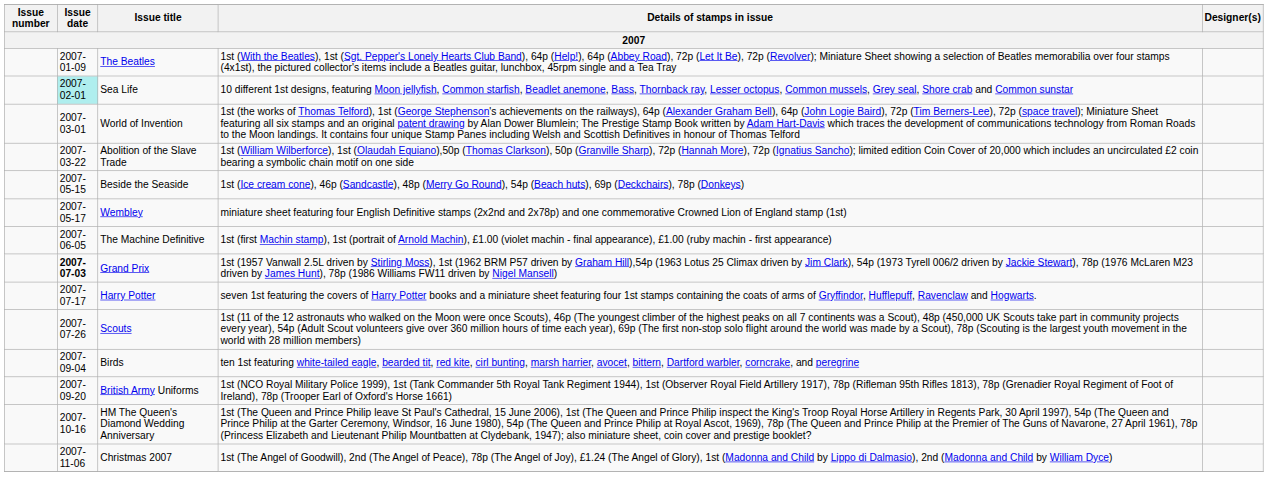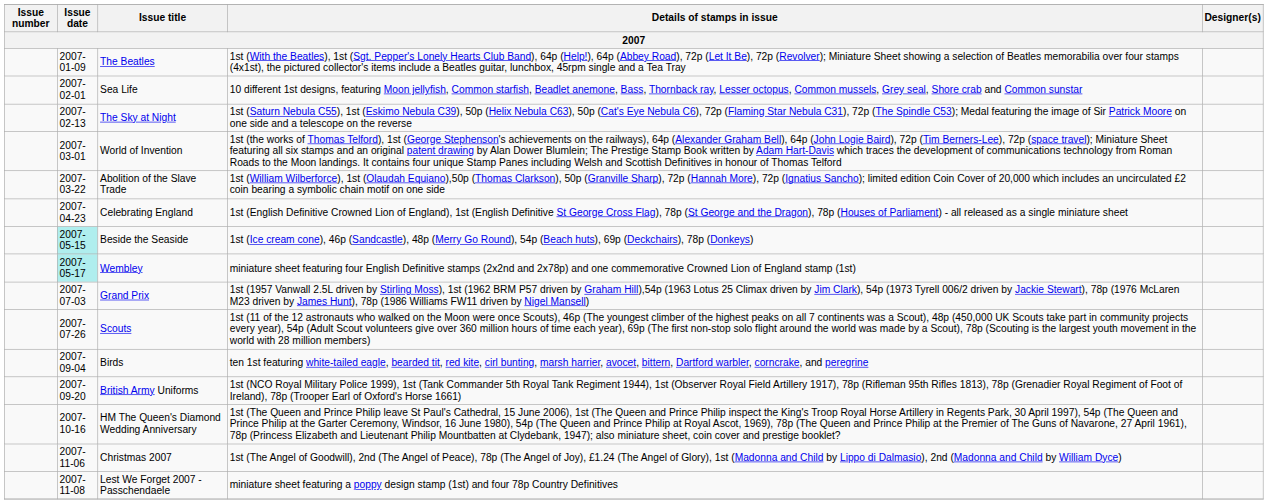 <table class="wikitable">
 <tr>
 </tr>
 <tr>
 <th>Issue number</th>
 <th>Issue date</th>
 <th>Issue title</th>
 <th>Details of stamps in issue</th>
 <th>Designer(s)</th>
 </tr>
 <tr>
 <th colspan=5>2007</th>
 </tr>
 <tr>
 <td></td>
 <td>2007-01-09</td>
 <td><a href='#'>The Beatles</a></td>
 <td>1st (<a href='#'>With the Beatles</a>), 1st (<a href='#'>Sgt. Pepper's Lonely Hearts Club Band</a>), 64p (<a href='#'>Help!</a>), 64p (<a href='#'>Abbey Road</a>), 72p (<a href='#'>Let It Be</a>), 72p (<a href='#'>Revolver</a>); Miniature Sheet showing a selection of Beatles memorabilia over four stamps (4x1st), the pictured collector's items include a Beatles guitar, lunchbox, 45rpm single and a Tea Tray</td>
 <td></td>
 </tr>
 <tr>
 <td></td>
-<td style="background: paleturquoise;">2007-02-01</td>
+<td>2007-02-01</td>
 <td>Sea Life</td>
 <td>10 different 1st designs, featuring <a href='#'>Moon jellyfish</a>, <a href='#'>Common starfish</a>, <a href='#'>Beadlet anemone</a>, <a href='#'>Bass</a>, <a href='#'>Thornback ray</a>, <a href='#'>Lesser octopus</a>, <a href='#'>Common mussels</a>, <a href='#'>Grey seal</a>, <a href='#'>Shore crab</a> and <a href='#'>Common sunstar</a></td>
+<td></td>
+</tr>
+<tr>
+<td></td>
+<td>2007-02-13</td>
+<td><a href='#'>The Sky at Night</a></td>
+<td>1st (<a href='#'>Saturn Nebula C55</a>), 1st (<a href='#'>Eskimo Nebula C39</a>), 50p (<a href='#'>Helix Nebula C63</a>), 50p (<a href='#'>Cat's Eye Nebula C6</a>), 72p (<a href='#'>Flaming Star Nebula C31</a>), 72p (<a href='#'>The Spindle C53</a>); Medal featuring the image of Sir <a href='#'>Patrick Moore</a> on one side and a telescope on the reverse</td>
 <td></td>
 </tr>
 <tr>
 <td></td>
 <td>2007-03-01</td>
 <td>World of Invention</td>
 <td>1st (the works of <a href='#'>Thomas Telford</a>), 1st (<a href='#'>George Stephenson</a>'s achievements on the railways), 64p (<a href='#'>Alexander Graham Bell</a>), 64p (<a href='#'>John Logie Baird</a>), 72p (<a href='#'>Tim Berners-Lee</a>), 72p (<a href='#'>space travel</a>); Miniature Sheet featuring all six stamps and an original <a href='#'>patent drawing</a> by Alan Dower Blumlein; The Prestige Stamp Book written by <a href='#'>Adam Hart-Davis</a> which traces the development of communications technology from Roman Roads to the Moon landings. It contains four unique Stamp Panes including Welsh and Scottish Definitives in honour of Thomas Telford</td>
 <td></td>
 </tr>
 <tr>
 <td></td>
 <td>2007-03-22</td>
 <td>Abolition of the Slave Trade</td>
 <td>1st (<a href='#'>William Wilberforce</a>), 1st (<a href='#'>Olaudah Equiano</a>),50p (<a href='#'>Thomas Clarkson</a>), 50p (<a href='#'>Granville Sharp</a>), 72p (<a href='#'>Hannah More</a>), 72p (<a href='#'>Ignatius Sancho</a>); limited edition Coin Cover of 20,000 which includes an uncirculated £2 coin bearing a symbolic chain motif on one side</td>
 <td></td>
 </tr>
 <tr>
 <td></td>
-<td>2007-05-15</td>
+<td>2007-04-23</td>
+<td>Celebrating England</td>
+<td>1st (English Definitive Crowned Lion of England), 1st (English Definitive <a href='#'>St George Cross Flag</a>), 78p (<a href='#'>St George and the Dragon</a>), 78p (<a href='#'>Houses of Parliament</a>) - all released as a single miniature sheet</td>
+<td></td>
+</tr>
+<tr>
+<td></td>
+<td style="background: paleturquoise;">2007-05-15</td>
 <td>Beside the Seaside</td>
 <td>1st (<a href='#'>Ice cream cone</a>), 46p (<a href='#'>Sandcastle</a>), 48p (<a href='#'>Merry Go Round</a>), 54p (<a href='#'>Beach huts</a>), 69p (<a href='#'>Deckchairs</a>), 78p (<a href='#'>Donkeys</a>)</td>
 <td></td>
 </tr>
 <tr>
 <td></td>
-<td>2007-05-17</td>
+<td style="background: paleturquoise;">2007-05-17</td>
 <td><a href='#'>Wembley</a></td>
 <td>miniature sheet featuring four English Definitive stamps (2x2nd and 2x78p) and one commemorative Crowned Lion of England stamp (1st)</td>
 <td></td>
 </tr>
 <tr>
 <td></td>
-<td>2007-06-05</td>
-<td>The Machine Definitive</td>
-<td>1st (first <a href='#'>Machin stamp</a>), 1st (portrait of <a href='#'>Arnold Machin</a>), £1.00 (violet machin - final appearance), £1.00 (ruby machin - first appearance)</td>
-<td></td>
-</tr>
-<tr>
-<td></td>
-<td><strong>2007-07-03</strong></td>
+<td>2007-07-03</td>
 <td><a href='#'>Grand Prix</a></td>
 <td>1st (1957 Vanwall 2.5L driven by <a href='#'>Stirling Moss</a>), 1st (1962 BRM P57 driven by <a href='#'>Graham Hill</a>),54p (1963 Lotus 25 Climax driven by <a href='#'>Jim Clark</a>), 54p (1973 Tyrell 006/2 driven by <a href='#'>Jackie Stewart</a>), 78p (1976 McLaren M23 driven by <a href='#'>James Hunt</a>), 78p (1986 Williams FW11 driven by <a href='#'>Nigel Mansell</a>)</td>
-<td></td>
-</tr>
-<tr>
-<td></td>
-<td>2007-07-17</td>
-<td><a href='#'>Harry Potter</a></td>
-<td>seven 1st featuring the covers of <a href='#'>Harry Potter</a> books and a miniature sheet featuring four 1st stamps containing the coats of arms of <a href='#'>Gryffindor</a>, <a href='#'>Hufflepuff</a>, <a href='#'>Ravenclaw</a> and <a href='#'>Hogwarts</a>.</td>
 <td></td>
 </tr>
 <tr>
 <td></td>
 <td>2007-07-26</td>
 <td><a href='#'>Scouts</a></td>
 <td>1st (11 of the 12 astronauts who walked on the Moon were once Scouts), 46p (The youngest climber of the highest peaks on all 7 continents was a Scout), 48p (450,000 UK Scouts take part in community projects every year), 54p (Adult Scout volunteers give over 360 million hours of time each year), 69p (The first non-stop solo flight around the world was made by a Scout), 78p (Scouting is the largest youth movement in the world with 28 million members)</td>
 <td></td>
 </tr>
 <tr>
 <td></td>
 <td>2007-09-04</td>
 <td>Birds</td>
 <td>ten 1st featuring <a href='#'>white-tailed eagle</a>, <a href='#'>bearded tit</a>, <a href='#'>red kite</a>, <a href='#'>cirl bunting</a>, <a href='#'>marsh harrier</a>, <a href='#'>avocet</a>, <a href='#'>bittern</a>, <a href='#'>Dartford warbler</a>, <a href='#'>corncrake</a>, and <a href='#'>peregrine</a></td>
 <td></td>
 </tr>
 <tr>
 <td></td>
 <td>2007-09-20</td>
 <td><a href='#'>British Army</a> Uniforms</td>
 <td>1st (NCO Royal Military Police 1999), 1st (Tank Commander 5th Royal Tank Regiment 1944), 1st (Observer Royal Field Artillery 1917), 78p (Rifleman 95th Rifles 1813), 78p (Grenadier Royal Regiment of Foot of Ireland), 78p (Trooper Earl of Oxford's Horse 1661)</td>
 <td></td>
 </tr>
 <tr>
 <td></td>
 <td>2007-10-16</td>
 <td>HM The Queen's Diamond Wedding Anniversary</td>
 <td>1st (The Queen and Prince Philip leave St Paul's Cathedral, 15 June 2006), 1st (The Queen and Prince Philip inspect the King's Troop Royal Horse Artillery in Regents Park, 30 April 1997), 54p (The Queen and Prince Philip at the Garter Ceremony, Windsor, 16 June 1980), 54p (The Queen and Prince Philip at Royal Ascot, 1969), 78p (The Queen and Prince Philip at the Premier of The Guns of Navarone, 27 April 1961), 78p (Princess Elizabeth and Lieutenant Philip Mountbatten at Clydebank, 1947); also miniature sheet, coin cover and prestige booklet?</td>
 <td></td>
 </tr>
 <tr>
 <td></td>
 <td>2007-11-06</td>
 <td>Christmas 2007</td>
 <td>1st (The Angel of Goodwill), 2nd (The Angel of Peace), 78p (The Angel of Joy), £1.24 (The Angel of Glory), 1st (<a href='#'>Madonna and Child</a> by <a href='#'>Lippo di Dalmasio</a>), 2nd (<a href='#'>Madonna and Child</a> by <a href='#'>William Dyce</a>)</td>
 <td></td>
 </tr>
 <tr>
+<td></td>
+<td>2007-11-08</td>
+<td>Lest We Forget 2007 - Passchendaele</td>
+<td>miniature sheet featuring a <a href='#'>poppy</a> design stamp (1st) and four 78p Country Definitives</td>
+<td></td>
+</tr>
+<tr>
 </tr>
 </table>
